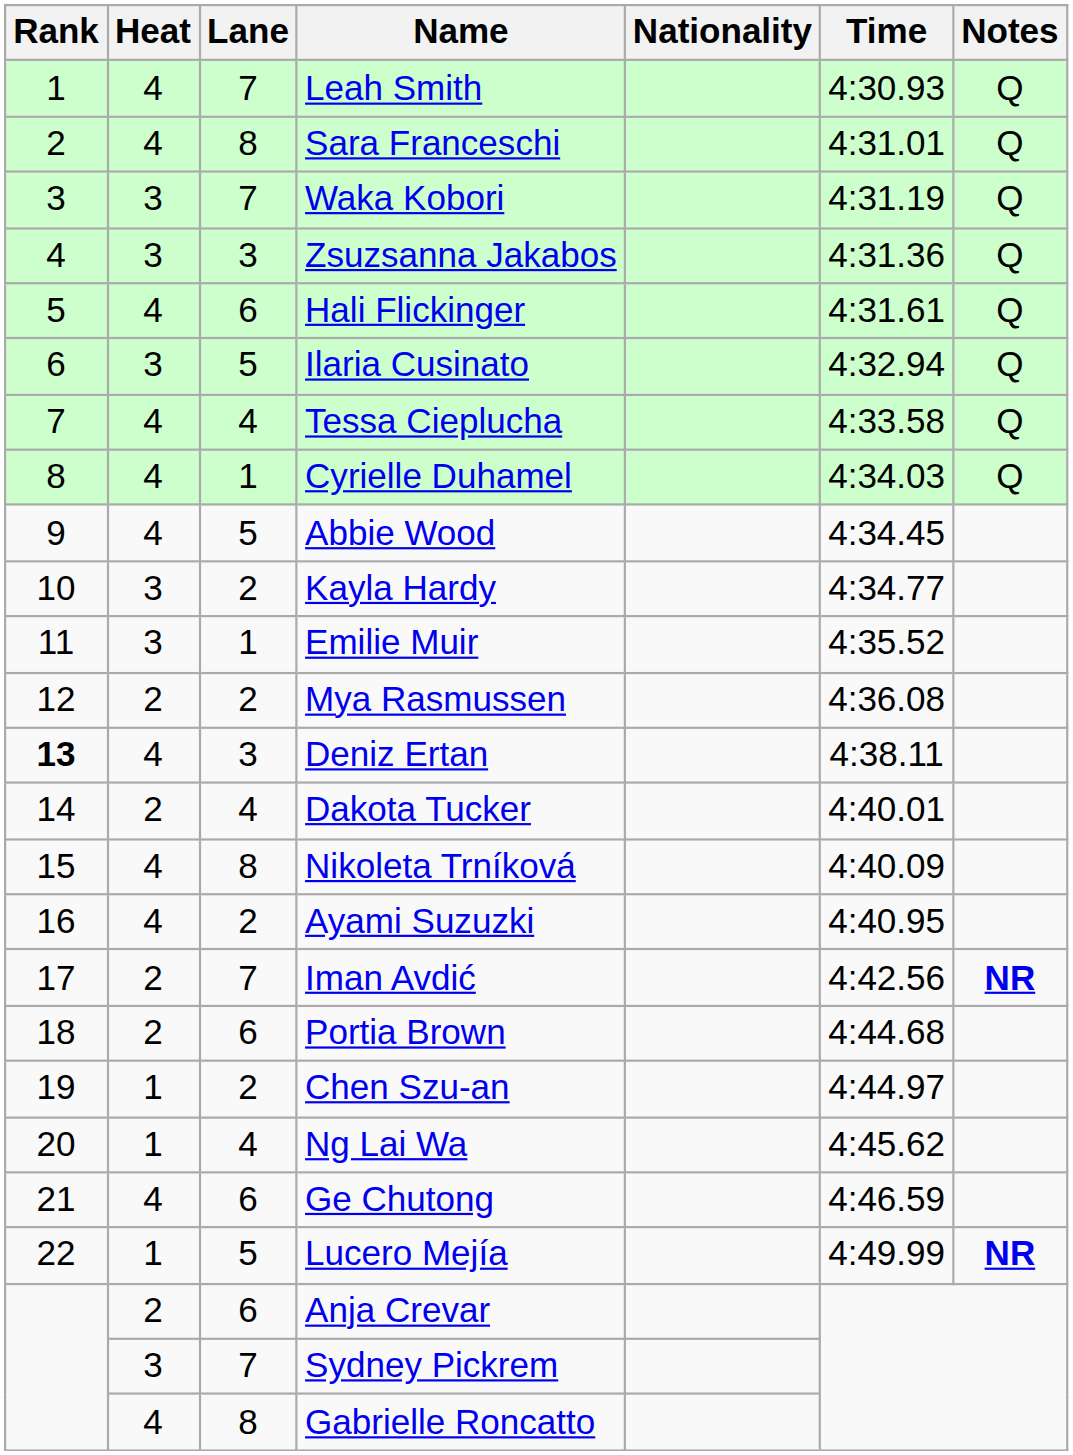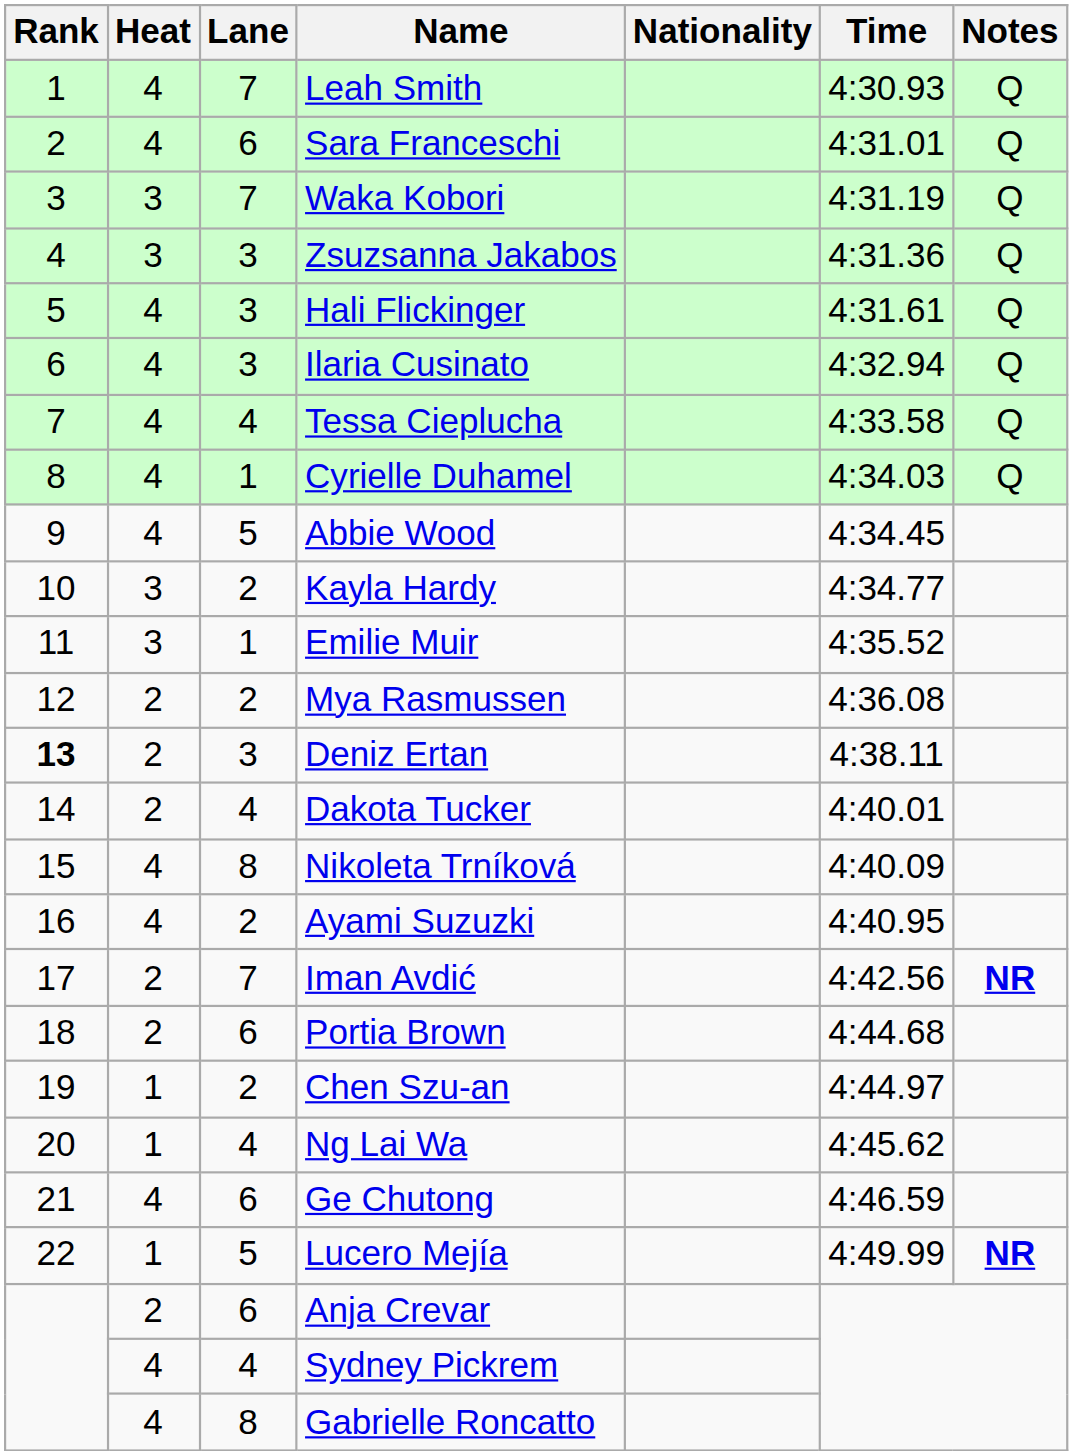 <table class="wikitable sortable" style="text-align:center">
 <tr>
 <th>Rank</th>
 <th>Heat</th>
 <th>Lane</th>
 <th>Name</th>
 <th>Nationality</th>
 <th>Time</th>
 <th>Notes</th>
 </tr>
 <tr bgcolor=ccffcc>
 <td>1</td>
 <td>4</td>
 <td>7</td>
 <td align=left><a href='#'>Leah Smith</a></td>
 <td align=left></td>
 <td>4:30.93</td>
 <td>Q</td>
 </tr>
 <tr bgcolor=ccffcc>
 <td>2</td>
 <td>4</td>
-<td>8</td>
+<td>6</td>
 <td align=left><a href='#'>Sara Franceschi</a></td>
 <td align=left></td>
 <td>4:31.01</td>
 <td>Q</td>
 </tr>
 <tr bgcolor=ccffcc>
 <td>3</td>
 <td>3</td>
 <td>7</td>
 <td align=left><a href='#'>Waka Kobori</a></td>
 <td align=left></td>
 <td>4:31.19</td>
 <td>Q</td>
 </tr>
 <tr bgcolor=ccffcc>
 <td>4</td>
 <td>3</td>
 <td>3</td>
 <td align=left><a href='#'>Zsuzsanna Jakabos</a></td>
 <td align=left></td>
 <td>4:31.36</td>
 <td>Q</td>
 </tr>
 <tr bgcolor=ccffcc>
 <td>5</td>
 <td>4</td>
-<td>6</td>
+<td>3</td>
 <td align=left><a href='#'>Hali Flickinger</a></td>
 <td align=left></td>
 <td>4:31.61</td>
 <td>Q</td>
 </tr>
 <tr bgcolor=ccffcc>
 <td>6</td>
+<td>4</td>
 <td>3</td>
-<td>5</td>
 <td align=left><a href='#'>Ilaria Cusinato</a></td>
 <td align=left></td>
 <td>4:32.94</td>
 <td>Q</td>
 </tr>
 <tr bgcolor=ccffcc>
 <td>7</td>
 <td>4</td>
 <td>4</td>
 <td align=left><a href='#'>Tessa Cieplucha</a></td>
 <td align=left></td>
 <td>4:33.58</td>
 <td>Q</td>
 </tr>
 <tr bgcolor=ccffcc>
 <td>8</td>
 <td>4</td>
 <td>1</td>
 <td align=left><a href='#'>Cyrielle Duhamel</a></td>
 <td align=left></td>
 <td>4:34.03</td>
 <td>Q</td>
 </tr>
 <tr>
 <td>9</td>
 <td>4</td>
 <td>5</td>
 <td align=left><a href='#'>Abbie Wood</a></td>
 <td align=left></td>
 <td>4:34.45</td>
 <td></td>
 </tr>
 <tr>
 <td>10</td>
 <td>3</td>
 <td>2</td>
 <td align=left><a href='#'>Kayla Hardy</a></td>
 <td align=left></td>
 <td>4:34.77</td>
 <td></td>
 </tr>
 <tr>
 <td>11</td>
 <td>3</td>
 <td>1</td>
 <td align=left><a href='#'>Emilie Muir</a></td>
 <td align=left></td>
 <td>4:35.52</td>
 <td></td>
 </tr>
 <tr>
 <td>12</td>
 <td>2</td>
 <td>2</td>
 <td align=left><a href='#'>Mya Rasmussen</a></td>
 <td align=left></td>
 <td>4:36.08</td>
 <td></td>
 </tr>
 <tr>
 <td><strong>13</strong></td>
-<td>4</td>
+<td>2</td>
 <td>3</td>
 <td align=left><a href='#'>Deniz Ertan</a></td>
 <td align=left></td>
 <td>4:38.11</td>
 <td></td>
 </tr>
 <tr>
 <td>14</td>
 <td>2</td>
 <td>4</td>
 <td align=left><a href='#'>Dakota Tucker</a></td>
 <td align=left></td>
 <td>4:40.01</td>
 <td></td>
 </tr>
 <tr>
 <td>15</td>
 <td>4</td>
 <td>8</td>
 <td align=left><a href='#'>Nikoleta Trníková</a></td>
 <td align=left></td>
 <td>4:40.09</td>
 <td></td>
 </tr>
 <tr>
 <td>16</td>
 <td>4</td>
 <td>2</td>
 <td align=left><a href='#'>Ayami Suzuzki</a></td>
 <td align=left></td>
 <td>4:40.95</td>
 <td></td>
 </tr>
 <tr>
 <td>17</td>
 <td>2</td>
 <td>7</td>
 <td align=left><a href='#'>Iman Avdić</a></td>
 <td align=left></td>
 <td>4:42.56</td>
 <td><strong><a href='#'>NR</a></strong></td>
 </tr>
 <tr>
 <td>18</td>
 <td>2</td>
 <td>6</td>
 <td align=left><a href='#'>Portia Brown</a></td>
 <td align=left></td>
 <td>4:44.68</td>
 <td></td>
 </tr>
 <tr>
 <td>19</td>
 <td>1</td>
 <td>2</td>
 <td align=left><a href='#'>Chen Szu-an</a></td>
 <td align=left></td>
 <td>4:44.97</td>
 <td></td>
 </tr>
 <tr>
 <td>20</td>
 <td>1</td>
 <td>4</td>
 <td align=left><a href='#'>Ng Lai Wa</a></td>
 <td align=left></td>
 <td>4:45.62</td>
 <td></td>
 </tr>
 <tr>
 <td>21</td>
 <td>4</td>
 <td>6</td>
 <td align=left><a href='#'>Ge Chutong</a></td>
 <td align=left></td>
 <td>4:46.59</td>
 <td></td>
 </tr>
 <tr>
 <td>22</td>
 <td>1</td>
 <td>5</td>
 <td align=left><a href='#'>Lucero Mejía</a></td>
 <td align=left></td>
 <td>4:49.99</td>
 <td><strong><a href='#'>NR</a></strong></td>
 </tr>
 <tr>
 <td rowspan=3></td>
 <td>2</td>
 <td>6</td>
 <td align=left><a href='#'>Anja Crevar</a></td>
 <td align=left></td>
 <td colspan=2 rowspan=3></td>
 </tr>
 <tr>
-<td>3</td>
-<td>7</td>
+<td>4</td>
+<td>4</td>
 <td align=left><a href='#'>Sydney Pickrem</a></td>
 <td align=left></td>
 </tr>
 <tr>
 <td>4</td>
 <td>8</td>
 <td align=left><a href='#'>Gabrielle Roncatto</a></td>
 <td align=left></td>
 </tr>
 </table>
